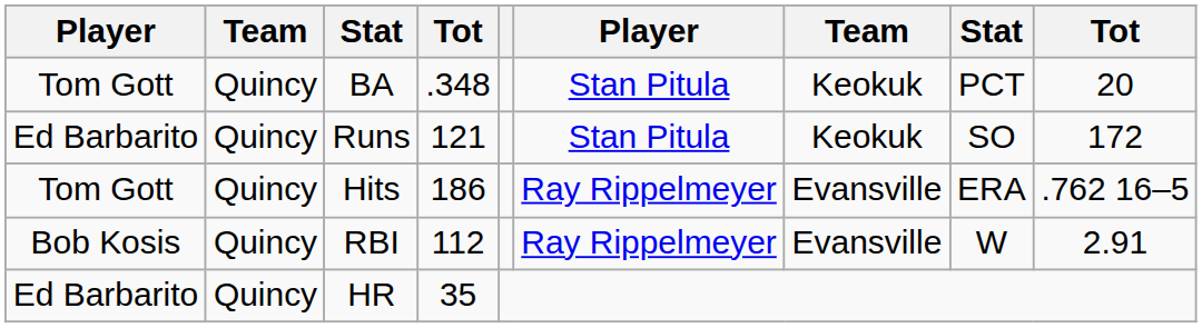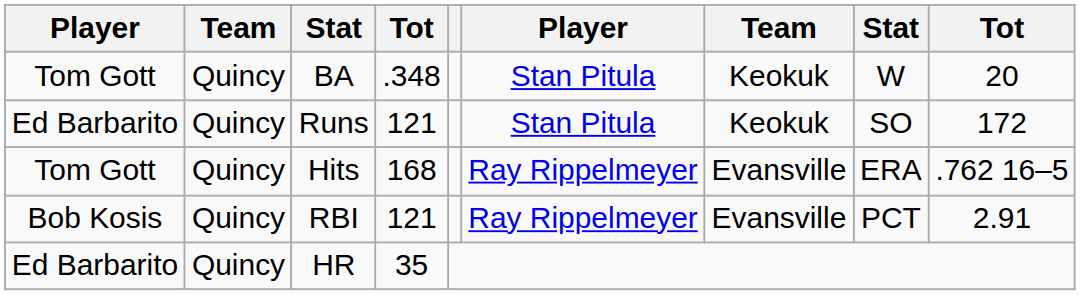 <table class="wikitable" style="text-align:center">
 <tr>
 <th>Player</th>
 <th>Team</th>
 <th>Stat</th>
 <th>Tot</th>
 <th></th>
 <th>Player</th>
 <th>Team</th>
 <th>Stat</th>
 <th>Tot</th>
 </tr>
 <tr>
 <td>Tom Gott</td>
 <td>Quincy</td>
 <td>BA</td>
 <td>.348</td>
 <td></td>
 <td><a href='#'>Stan Pitula</a></td>
 <td>Keokuk</td>
-<td>PCT</td>
+<td>W</td>
 <td>20</td>
 </tr>
 <tr>
 <td>Ed Barbarito</td>
 <td>Quincy</td>
 <td>Runs</td>
 <td>121</td>
 <td></td>
 <td><a href='#'>Stan Pitula</a></td>
 <td>Keokuk</td>
 <td>SO</td>
 <td>172</td>
 </tr>
 <tr>
 <td>Tom Gott</td>
 <td>Quincy</td>
 <td>Hits</td>
-<td>186</td>
+<td>168</td>
 <td></td>
 <td><a href='#'>Ray Rippelmeyer</a></td>
 <td>Evansville</td>
 <td>ERA</td>
 <td>.762 16–5</td>
 </tr>
 <tr>
 <td>Bob Kosis</td>
 <td>Quincy</td>
 <td>RBI</td>
-<td>112</td>
+<td>121</td>
 <td></td>
 <td><a href='#'>Ray Rippelmeyer</a></td>
 <td>Evansville</td>
-<td>W</td>
+<td>PCT</td>
 <td>2.91</td>
 </tr>
 <tr>
 <td>Ed Barbarito</td>
 <td>Quincy</td>
 <td>HR</td>
 <td>35</td>
 </tr>
 </table>
